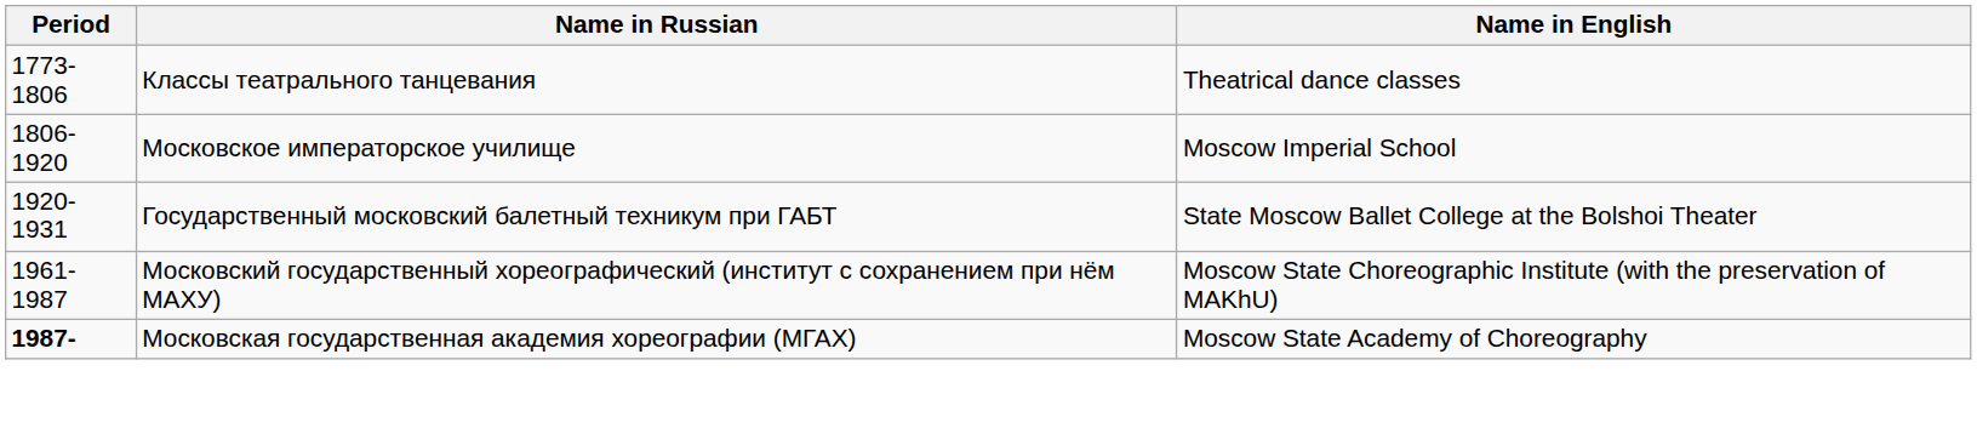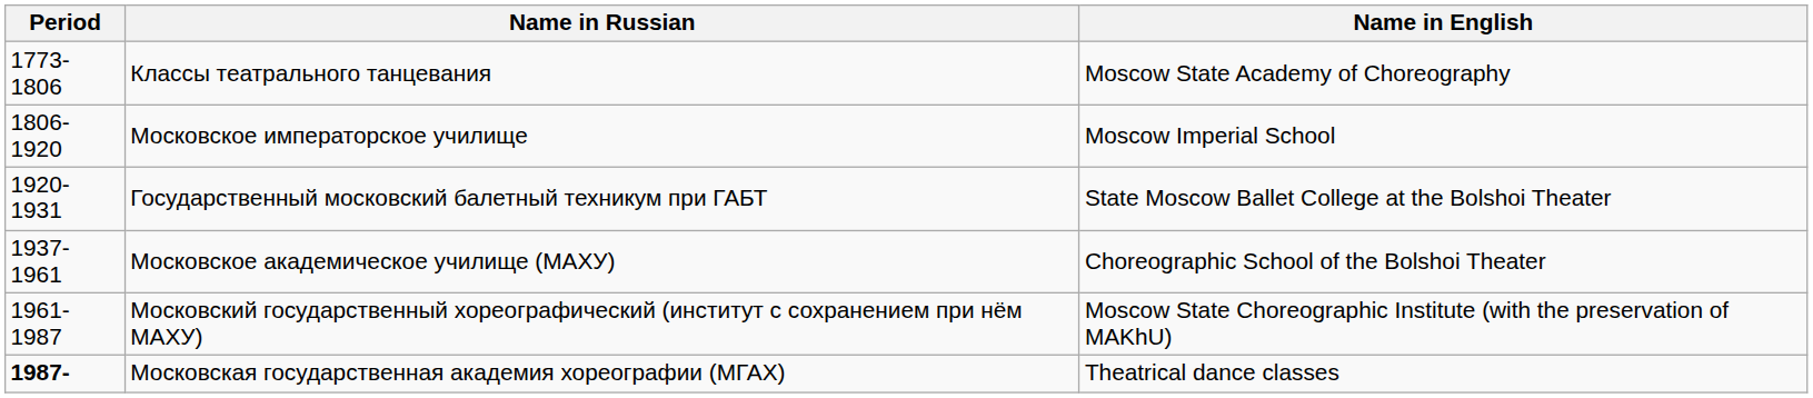 <table class="wikitable">
 <tr>
 <th>Period</th>
 <th>Name in Russian</th>
 <th>Name in English</th>
 </tr>
 <tr>
 <td>1773-1806</td>
 <td>Классы театрального танцевания</td>
-<td>Theatrical dance classes</td>
+<td>Moscow State Academy of Choreography</td>
 </tr>
 <tr>
 <td>1806-1920</td>
 <td>Московское императорское училище</td>
 <td>Moscow Imperial School</td>
 </tr>
 <tr>
 <td>1920-1931</td>
 <td>Государственный московский балетный техникум при ГАБТ</td>
 <td>State Moscow Ballet College at the Bolshoi Theater</td>
 </tr>
 <tr>
+<td>1937-1961</td>
+<td>Московское академическое училище (МАХУ)</td>
+<td>Choreographic School of the Bolshoi Theater</td>
+</tr>
+<tr>
 <td>1961-1987</td>
 <td>Московский государственный хореографический (институт с сохранением при нём МАХУ)</td>
 <td>Moscow State Choreographic Institute (with the preservation of MAKhU)</td>
 </tr>
 <tr>
 <td><strong>1987-</strong></td>
 <td>Московская государственная академия хореографии (МГАХ)</td>
-<td>Moscow State Academy of Choreography</td>
+<td>Theatrical dance classes</td>
 </tr>
 </table>
